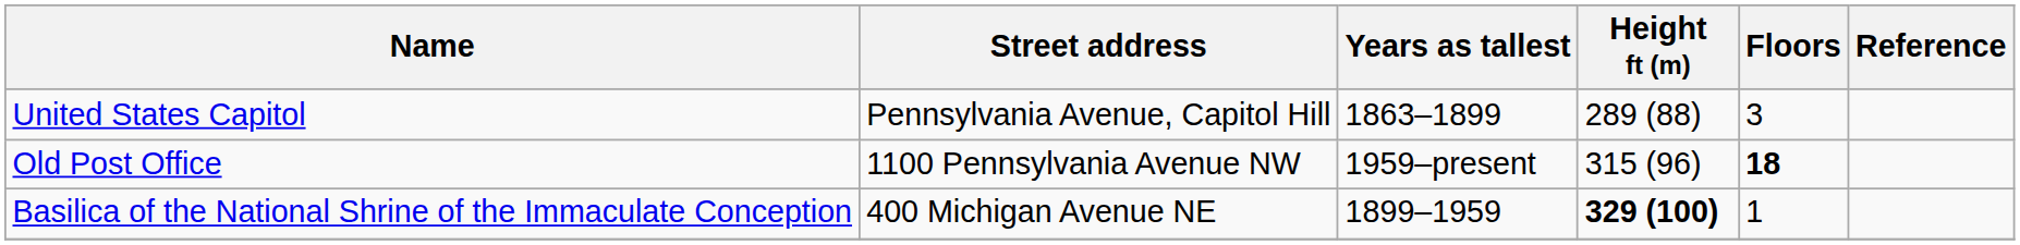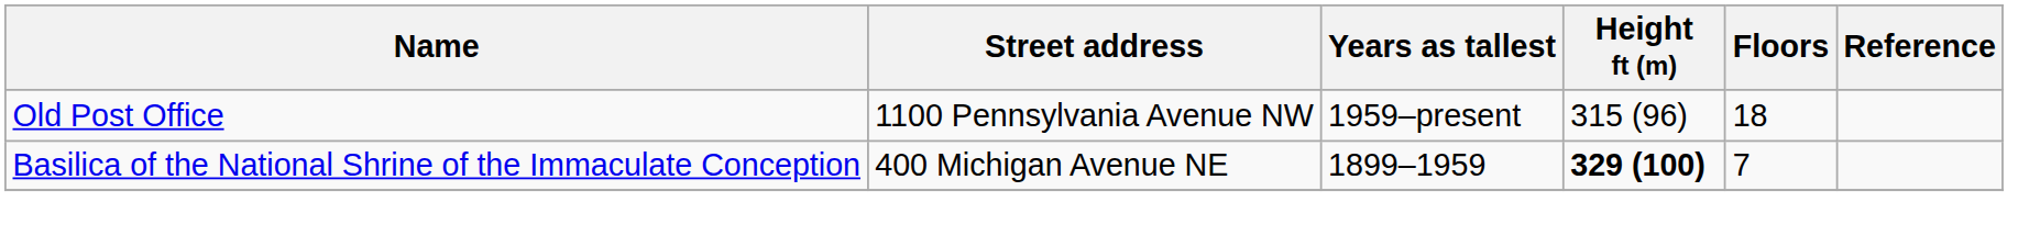 <table class="wikitable sortable">
 <tr>
 <th>Name</th>
 <th>Street address</th>
 <th>Years as tallest</th>
 <th width="75px">Height<br><small>ft (m)</small></th>
 <th>Floors</th>
 <th class="unsortable">Reference</th>
 </tr>
 <tr>
-<td><a href='#'>United States Capitol</a></td>
-<td>Pennsylvania Avenue, Capitol Hill</td>
-<td>1863–1899</td>
-<td>289 (88)</td>
-<td>3</td>
-<td></td>
-</tr>
-<tr>
 <td><a href='#'>Old Post Office</a></td>
 <td>1100 Pennsylvania Avenue NW</td>
 <td>1959–present</td>
 <td>315 (96)</td>
-<td><strong>18</strong></td>
+<td>18</td>
 <td></td>
 </tr>
 <tr>
 <td><a href='#'>Basilica of the National Shrine of the Immaculate Conception</a></td>
 <td>400 Michigan Avenue NE</td>
 <td>1899–1959</td>
 <td><strong>329 (100)</strong></td>
-<td>1</td>
+<td>7</td>
 <td></td>
 </tr>
 <tr>
 </tr>
 </table>
